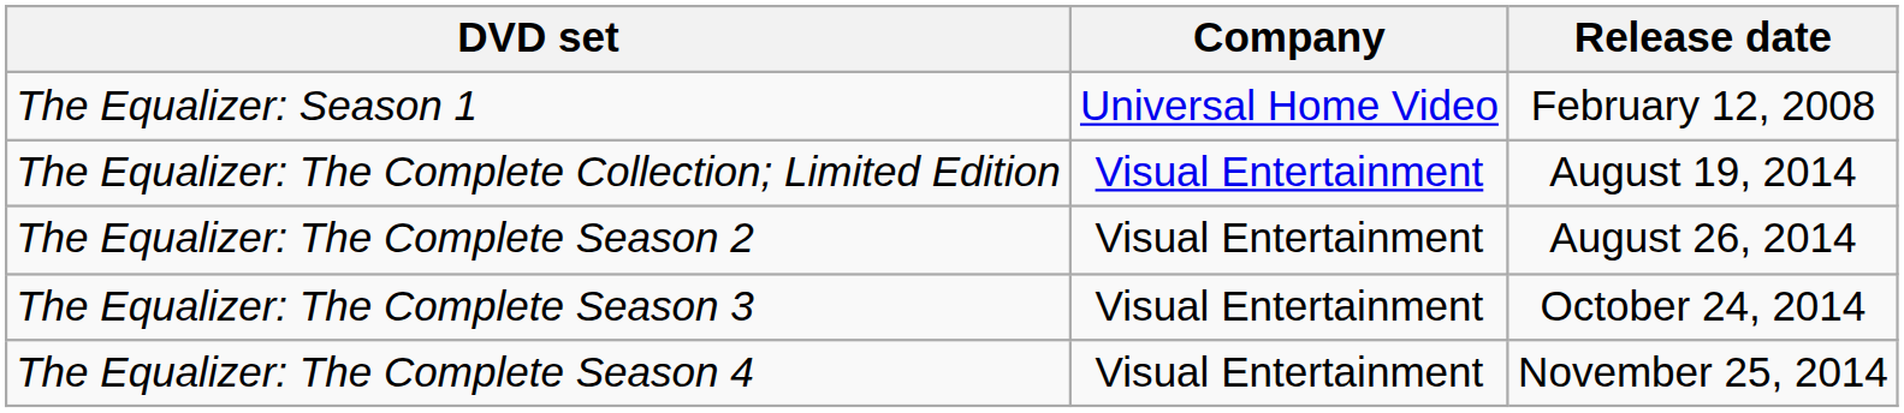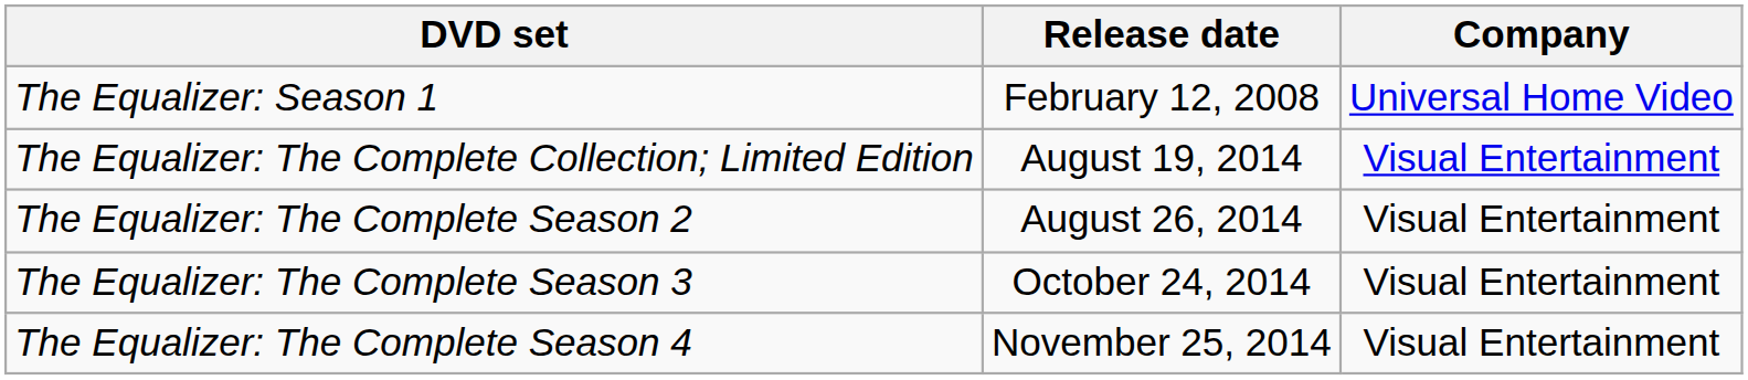 <table class=wikitable style="text-align:center">
 <tr>
 <th>DVD set</th>
+<th>Release date</th>
 <th>Company</th>
-<th>Release date</th>
 </tr>
 <tr>
 <td align="left"><em>The Equalizer: Season 1</em></td>
+<td>February 12, 2008</td>
 <td><a href='#'>Universal Home Video</a></td>
-<td>February 12, 2008</td>
 </tr>
 <tr>
 <td><em>The Equalizer: The Complete Collection; Limited Edition</em></td>
+<td>August 19, 2014</td>
 <td><a href='#'>Visual Entertainment</a></td>
-<td>August 19, 2014</td>
 </tr>
 <tr>
 <td align="left"><em>The Equalizer: The Complete Season 2</em></td>
+<td>August 26, 2014</td>
 <td>Visual Entertainment</td>
-<td>August 26, 2014</td>
 </tr>
 <tr>
 <td align="left"><em>The Equalizer: The Complete Season 3</em></td>
+<td>October 24, 2014</td>
 <td>Visual Entertainment</td>
-<td>October 24, 2014</td>
 </tr>
 <tr>
 <td align="left"><em>The Equalizer: The Complete Season 4</em></td>
+<td>November 25, 2014</td>
 <td>Visual Entertainment</td>
-<td>November 25, 2014</td>
 </tr>
 </table>
